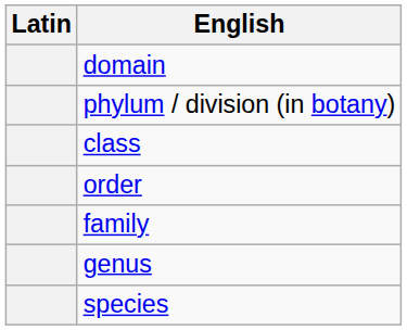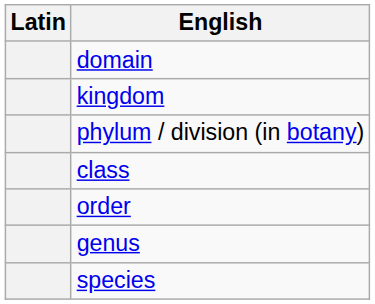 <table class="wikitable" style="margin: 0 auto;">
 <tr>
 <th scope="col">Latin</th>
 <th scope="col">English</th>
 </tr>
 <tr>
 <th scope="row"></th>
 <td><a href='#'>domain</a></td>
+</tr>
+<tr>
+<th scope="row"></th>
+<td><a href='#'>kingdom</a></td>
 </tr>
 <tr>
 <th scope="row"></th>
 <td><a href='#'>phylum</a> / division (in <a href='#'>botany</a>)</td>
 </tr>
 <tr>
 <th scope="row"></th>
 <td><a href='#'>class</a></td>
 </tr>
 <tr>
 <th scope="row"></th>
 <td><a href='#'>order</a></td>
 </tr>
 <tr>
 <th scope="row"></th>
-<td><a href='#'>family</a></td>
-</tr>
-<tr>
-<th scope="row"></th>
 <td><a href='#'>genus</a></td>
 </tr>
 <tr>
 <th scope="row"></th>
 <td><a href='#'>species</a></td>
 </tr>
 </table>
